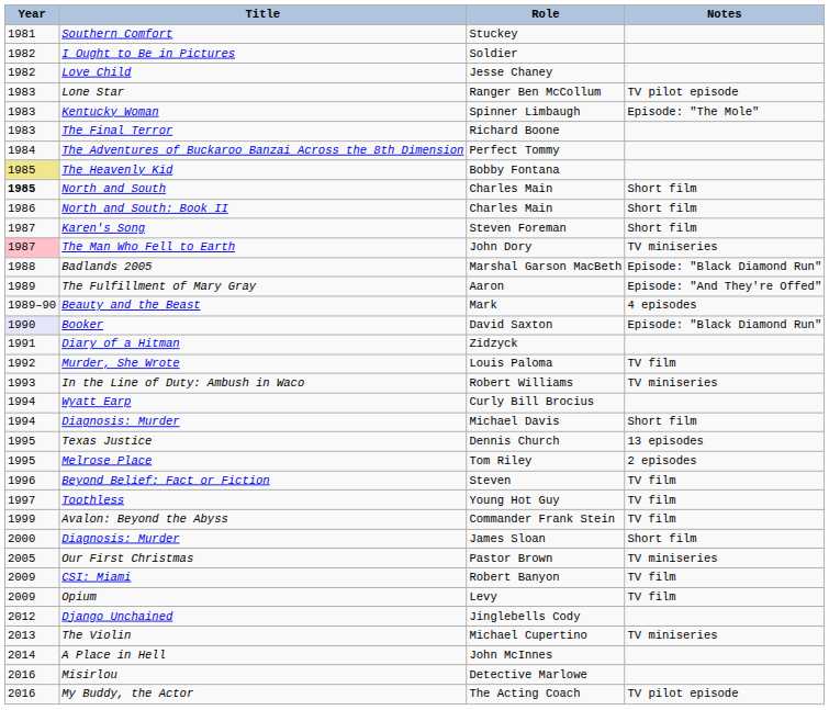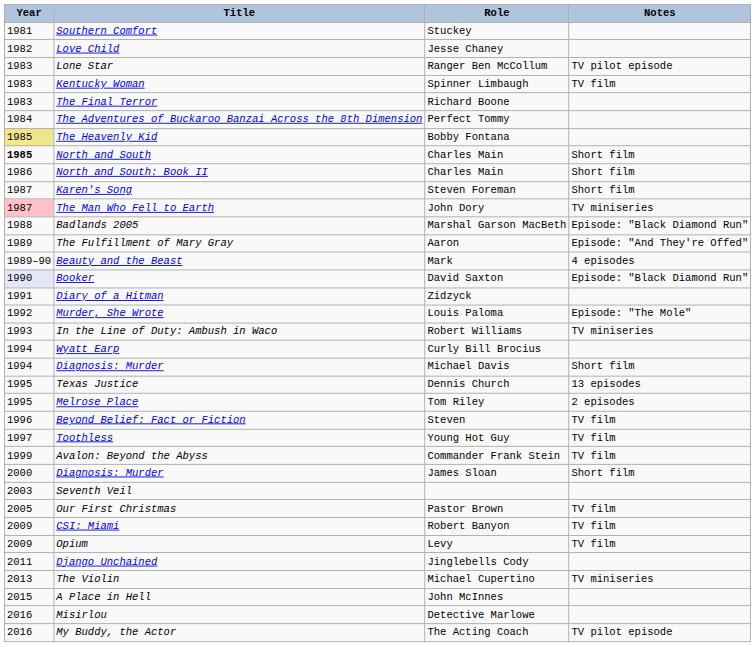 <table class="wikitable" style="font-size:90%;">
 <tr>
 <th style="background:#B0C4DE;">Year</th>
 <th style="background:#B0C4DE;">Title</th>
 <th style="background:#B0C4DE;">Role</th>
 <th style="background:#B0C4DE;">Notes</th>
 </tr>
 <tr>
 <td>1981</td>
 <td><em><a href='#'>Southern Comfort</a></em></td>
 <td>Stuckey</td>
-<td></td>
-</tr>
-<tr>
-<td>1982</td>
-<td><em><a href='#'>I Ought to Be in Pictures</a></em></td>
-<td>Soldier</td>
 <td></td>
 </tr>
 <tr>
 <td>1982</td>
 <td><em><a href='#'>Love Child</a></em></td>
 <td>Jesse Chaney</td>
 <td></td>
 </tr>
 <tr>
 <td>1983</td>
 <td><em>Lone Star</em></td>
 <td>Ranger Ben McCollum</td>
 <td>TV pilot episode</td>
 </tr>
 <tr>
 <td>1983</td>
 <td><em><a href='#'>Kentucky Woman</a></em></td>
 <td>Spinner Limbaugh</td>
-<td>Episode: "The Mole"</td>
+<td>TV film</td>
 </tr>
 <tr>
 <td>1983</td>
 <td><em><a href='#'>The Final Terror</a></em></td>
 <td>Richard Boone</td>
 <td></td>
 </tr>
 <tr>
 <td>1984</td>
 <td><em><a href='#'>The Adventures of Buckaroo Banzai Across the 8th Dimension</a></em></td>
 <td>Perfect Tommy</td>
 <td></td>
 </tr>
 <tr>
 <td style="background: khaki;">1985</td>
 <td><em><a href='#'>The Heavenly Kid</a></em></td>
 <td>Bobby Fontana</td>
 <td></td>
 </tr>
 <tr>
 <td><strong>1985</strong></td>
 <td><em><a href='#'>North and South</a></em></td>
 <td>Charles Main</td>
 <td>Short film</td>
 </tr>
 <tr>
 <td>1986</td>
 <td><em><a href='#'>North and South: Book II</a></em></td>
 <td>Charles Main</td>
 <td>Short film</td>
 </tr>
 <tr>
 <td>1987</td>
 <td><em><a href='#'>Karen's Song</a></em></td>
 <td>Steven Foreman</td>
 <td>Short film</td>
 </tr>
 <tr>
 <td style="background: pink;">1987</td>
 <td><em><a href='#'>The Man Who Fell to Earth</a></em></td>
 <td>John Dory</td>
 <td>TV miniseries</td>
 </tr>
 <tr>
 <td>1988</td>
 <td><em>Badlands 2005</em></td>
 <td>Marshal Garson MacBeth</td>
 <td>Episode: "Black Diamond Run"</td>
 </tr>
 <tr>
 <td>1989</td>
 <td><em>The Fulfillment of Mary Gray</em></td>
 <td>Aaron</td>
 <td>Episode: "And They're Offed"</td>
 </tr>
 <tr>
 <td>1989–90</td>
 <td><em><a href='#'>Beauty and the Beast</a></em></td>
 <td>Mark</td>
 <td>4 episodes</td>
 </tr>
 <tr>
 <td style="background: lavender;">1990</td>
 <td><em><a href='#'>Booker</a></em></td>
 <td>David Saxton</td>
 <td>Episode: "Black Diamond Run"</td>
 </tr>
 <tr>
 <td>1991</td>
 <td><em><a href='#'>Diary of a Hitman</a></em></td>
 <td>Zidzyck</td>
 <td></td>
 </tr>
 <tr>
 <td>1992</td>
 <td><em><a href='#'>Murder, She Wrote</a></em></td>
 <td>Louis Paloma</td>
-<td>TV film</td>
+<td>Episode: "The Mole"</td>
 </tr>
 <tr>
 <td>1993</td>
 <td><em>In the Line of Duty: Ambush in Waco</em></td>
 <td>Robert Williams</td>
 <td>TV miniseries</td>
 </tr>
 <tr>
 <td>1994</td>
 <td><em><a href='#'>Wyatt Earp</a></em></td>
 <td>Curly Bill Brocius</td>
 <td></td>
 </tr>
 <tr>
 <td>1994</td>
 <td><em><a href='#'>Diagnosis: Murder</a></em></td>
 <td>Michael Davis</td>
 <td>Short film</td>
 </tr>
 <tr>
 <td>1995</td>
 <td><em>Texas Justice</em></td>
 <td>Dennis Church</td>
 <td>13 episodes</td>
 </tr>
 <tr>
 <td>1995</td>
 <td><em><a href='#'>Melrose Place</a></em></td>
 <td>Tom Riley</td>
 <td>2 episodes</td>
 </tr>
 <tr>
 <td>1996</td>
 <td><em><a href='#'>Beyond Belief: Fact or Fiction</a></em></td>
 <td>Steven</td>
 <td>TV film</td>
 </tr>
 <tr>
 <td>1997</td>
 <td><em><a href='#'>Toothless</a></em></td>
 <td>Young Hot Guy</td>
 <td>TV film</td>
 </tr>
 <tr>
 <td>1999</td>
 <td><em>Avalon: Beyond the Abyss</em></td>
 <td>Commander Frank Stein</td>
 <td>TV film</td>
 </tr>
 <tr>
 <td>2000</td>
 <td><em><a href='#'>Diagnosis: Murder</a></em></td>
 <td>James Sloan</td>
 <td>Short film</td>
 </tr>
 <tr>
+<td>2003</td>
+<td><em>Seventh Veil</em></td>
+<td></td>
+<td></td>
+</tr>
+<tr>
 <td>2005</td>
 <td><em>Our First Christmas</em></td>
 <td>Pastor Brown</td>
-<td>TV miniseries</td>
+<td>TV film</td>
 </tr>
 <tr>
 <td>2009</td>
 <td><em><a href='#'>CSI: Miami</a></em></td>
 <td>Robert Banyon</td>
 <td>TV film</td>
 </tr>
 <tr>
 <td>2009</td>
 <td><em>Opium</em></td>
 <td>Levy</td>
 <td>TV film</td>
 </tr>
 <tr>
-<td>2012</td>
+<td>2011</td>
 <td><em><a href='#'>Django Unchained</a></em></td>
 <td>Jinglebells Cody</td>
 <td></td>
 </tr>
 <tr>
 <td>2013</td>
 <td><em>The Violin</em></td>
 <td>Michael Cupertino</td>
 <td>TV miniseries</td>
 </tr>
 <tr>
-<td>2014</td>
+<td>2015</td>
 <td><em>A Place in Hell</em></td>
 <td>John McInnes</td>
 <td></td>
 </tr>
 <tr>
 <td>2016</td>
 <td><em>Misirlou</em></td>
 <td>Detective Marlowe</td>
 <td></td>
 </tr>
 <tr>
 <td>2016</td>
 <td><em>My Buddy, the Actor</em></td>
 <td>The Acting Coach</td>
 <td>TV pilot episode</td>
 </tr>
 </table>
